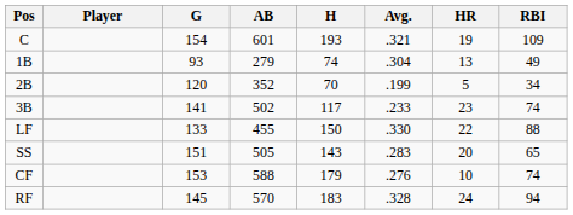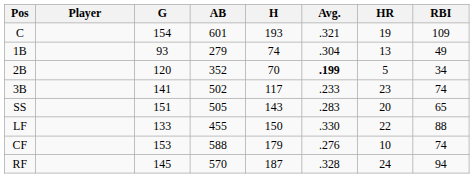 <table class="wikitable sortable">
 <tr>
 <th bgcolor="#DDDDFF" width="5%">Pos</th>
 <th bgcolor="#DDDDFF" width="16%">Player</th>
 <th bgcolor="#DDDDFF" width="9%">G</th>
 <th bgcolor="#DDDDFF" width="9%">AB</th>
 <th bgcolor="#DDDDFF" width="9%">H</th>
 <th bgcolor="#DDDDFF" width="9%">Avg.</th>
 <th bgcolor="#DDDDFF" width="9%">HR</th>
 <th bgcolor="#DDDDFF" width="9%">RBI</th>
 </tr>
 <tr align="center">
 <td>C</td>
 <td></td>
 <td>154</td>
 <td>601</td>
 <td>193</td>
 <td>.321</td>
 <td>19</td>
 <td>109</td>
 </tr>
 <tr align="center">
 <td>1B</td>
 <td></td>
 <td>93</td>
 <td>279</td>
 <td>74</td>
 <td>.304</td>
 <td>13</td>
 <td>49</td>
 </tr>
 <tr align="center">
 <td>2B</td>
 <td></td>
 <td>120</td>
 <td>352</td>
 <td>70</td>
-<td>.199</td>
+<td><strong>.199</strong></td>
 <td>5</td>
 <td>34</td>
 </tr>
 <tr align="center">
 <td>3B</td>
 <td></td>
 <td>141</td>
 <td>502</td>
 <td>117</td>
 <td>.233</td>
 <td>23</td>
 <td>74</td>
 </tr>
 <tr align="center">
+<td>SS</td>
+<td></td>
+<td>151</td>
+<td>505</td>
+<td>143</td>
+<td>.283</td>
+<td>20</td>
+<td>65</td>
+</tr>
+<tr align="center">
 <td>LF</td>
 <td></td>
 <td>133</td>
 <td>455</td>
 <td>150</td>
 <td>.330</td>
 <td>22</td>
 <td>88</td>
-</tr>
-<tr align="center">
-<td>SS</td>
-<td></td>
-<td>151</td>
-<td>505</td>
-<td>143</td>
-<td>.283</td>
-<td>20</td>
-<td>65</td>
 </tr>
 <tr align="center">
 <td>CF</td>
 <td></td>
 <td>153</td>
 <td>588</td>
 <td>179</td>
 <td>.276</td>
 <td>10</td>
 <td>74</td>
 </tr>
 <tr align="center">
 <td>RF</td>
 <td></td>
 <td>145</td>
 <td>570</td>
-<td>183</td>
+<td>187</td>
 <td>.328</td>
 <td>24</td>
 <td>94</td>
 </tr>
 </table>
